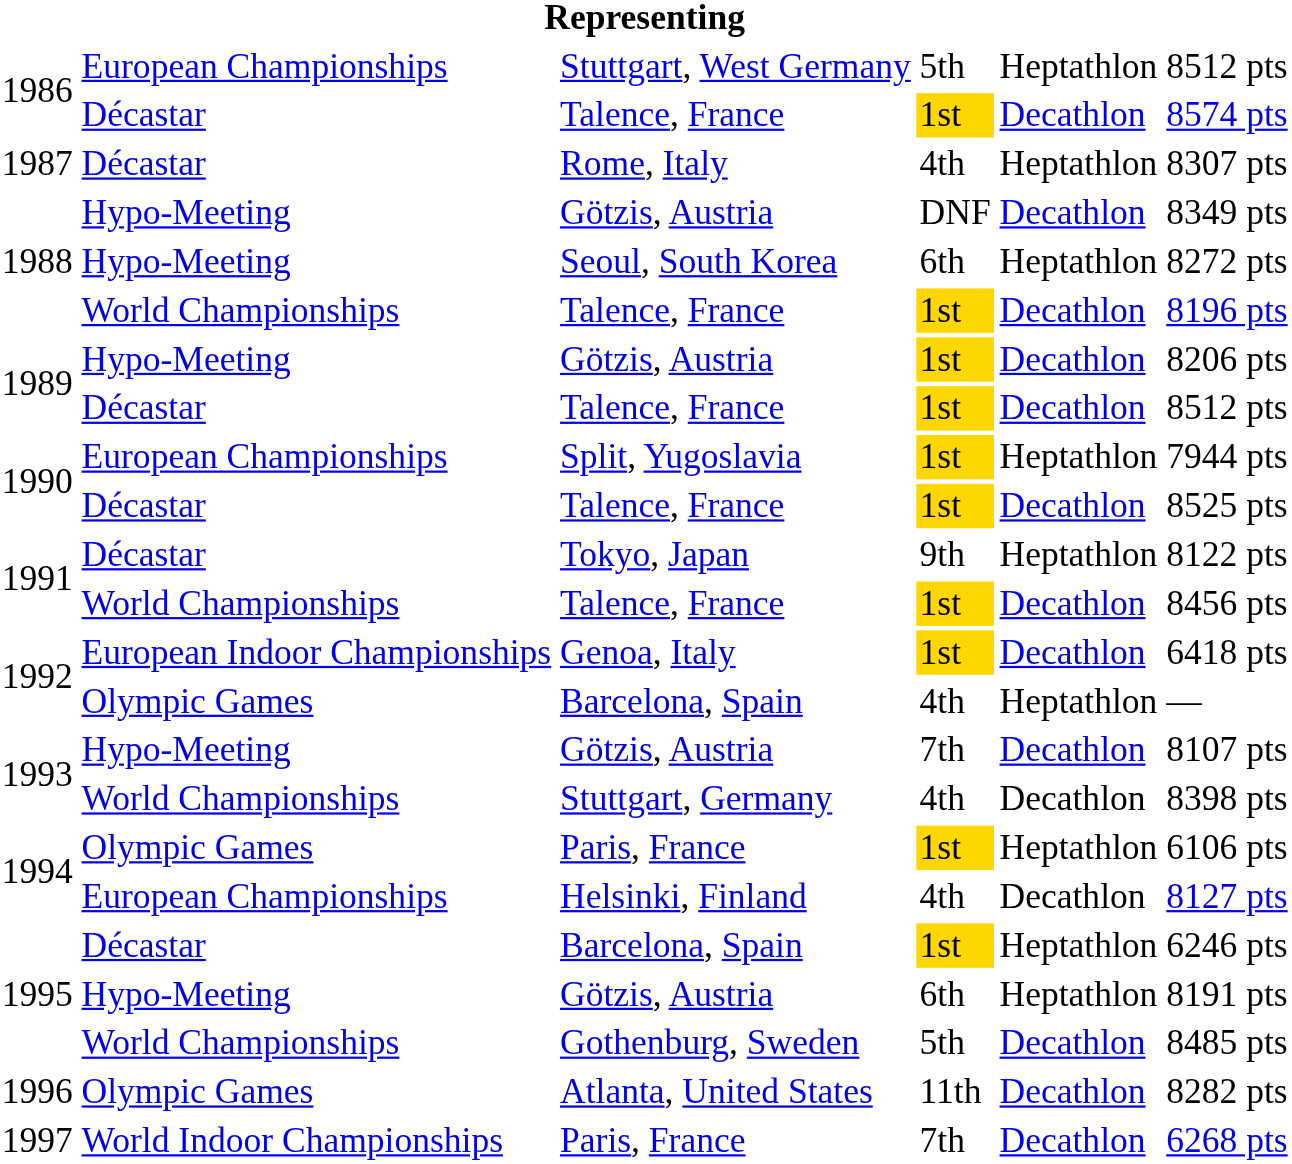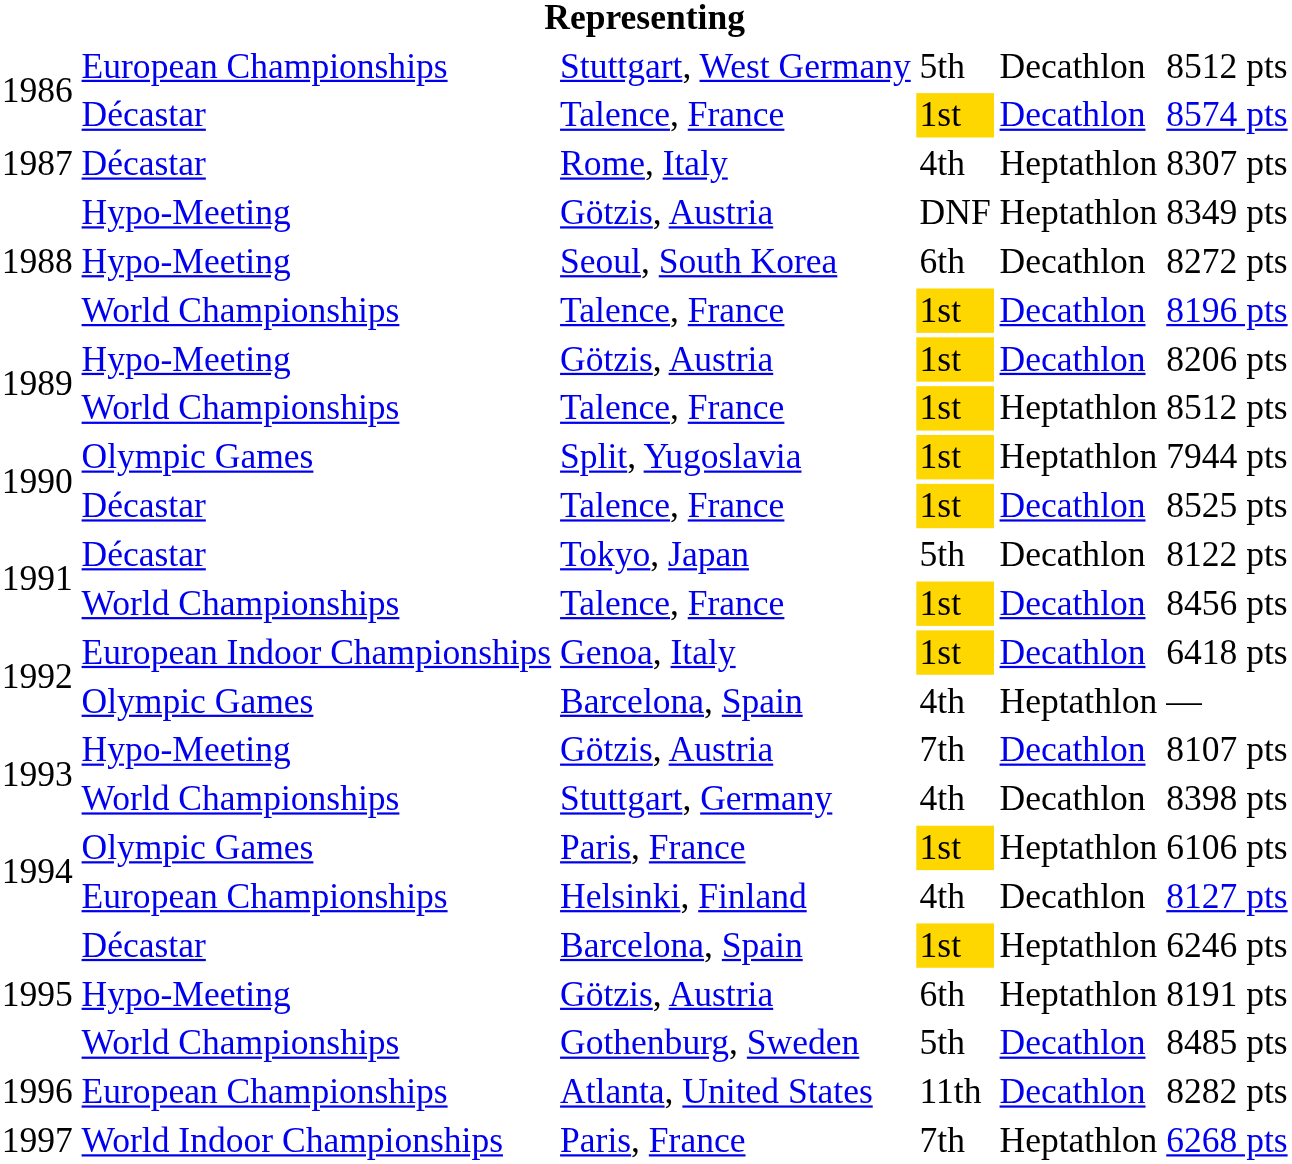 <table>
 <tr>
 <th colspan="6">Representing </th>
 </tr>
 <tr>
 <td rowspan=2>1986</td>
 <td><a href='#'>European Championships</a></td>
 <td><a href='#'>Stuttgart</a>, <a href='#'>West Germany</a></td>
 <td>5th</td>
-<td>Heptathlon</td>
+<td>Decathlon</td>
 <td>8512 pts</td>
 </tr>
 <tr>
 <td><a href='#'>Décastar</a></td>
 <td><a href='#'>Talence</a>, <a href='#'>France</a></td>
 <td bgcolor="gold">1st</td>
 <td><a href='#'>Decathlon</a></td>
 <td><a href='#'>8574 pts</a></td>
 </tr>
 <tr>
 <td>1987</td>
 <td><a href='#'>Décastar</a></td>
 <td><a href='#'>Rome</a>, <a href='#'>Italy</a></td>
 <td>4th</td>
 <td>Heptathlon</td>
 <td>8307 pts</td>
 </tr>
 <tr>
 <td rowspan=3>1988</td>
 <td><a href='#'>Hypo-Meeting</a></td>
 <td><a href='#'>Götzis</a>, <a href='#'>Austria</a></td>
 <td>DNF</td>
-<td><a href='#'>Decathlon</a></td>
+<td>Heptathlon</td>
 <td>8349 pts</td>
 </tr>
 <tr>
 <td><a href='#'>Hypo-Meeting</a></td>
 <td><a href='#'>Seoul</a>, <a href='#'>South Korea</a></td>
 <td>6th</td>
-<td>Heptathlon</td>
+<td>Decathlon</td>
 <td>8272 pts</td>
 </tr>
 <tr>
 <td><a href='#'>World Championships</a></td>
 <td><a href='#'>Talence</a>, <a href='#'>France</a></td>
 <td bgcolor="gold">1st</td>
 <td><a href='#'>Decathlon</a></td>
 <td><a href='#'>8196 pts</a></td>
 </tr>
 <tr>
 <td rowspan=2>1989</td>
 <td><a href='#'>Hypo-Meeting</a></td>
 <td><a href='#'>Götzis</a>, <a href='#'>Austria</a></td>
 <td bgcolor="gold">1st</td>
 <td><a href='#'>Decathlon</a></td>
 <td>8206 pts</td>
 </tr>
 <tr>
-<td><a href='#'>Décastar</a></td>
+<td><a href='#'>World Championships</a></td>
 <td><a href='#'>Talence</a>, <a href='#'>France</a></td>
 <td bgcolor="gold">1st</td>
-<td><a href='#'>Decathlon</a></td>
+<td>Heptathlon</td>
 <td>8512 pts</td>
 </tr>
 <tr>
 <td rowspan=2>1990</td>
-<td><a href='#'>European Championships</a></td>
+<td><a href='#'>Olympic Games</a></td>
 <td><a href='#'>Split</a>, <a href='#'>Yugoslavia</a></td>
 <td bgcolor="gold">1st</td>
 <td>Heptathlon</td>
 <td>7944 pts</td>
 </tr>
 <tr>
 <td><a href='#'>Décastar</a></td>
 <td><a href='#'>Talence</a>, <a href='#'>France</a></td>
 <td bgcolor="gold">1st</td>
 <td><a href='#'>Decathlon</a></td>
 <td>8525 pts</td>
 </tr>
 <tr>
 <td rowspan=2>1991</td>
 <td><a href='#'>Décastar</a></td>
 <td><a href='#'>Tokyo</a>, <a href='#'>Japan</a></td>
-<td>9th</td>
-<td>Heptathlon</td>
+<td>5th</td>
+<td>Decathlon</td>
 <td>8122 pts</td>
 </tr>
 <tr>
 <td><a href='#'>World Championships</a></td>
 <td><a href='#'>Talence</a>, <a href='#'>France</a></td>
 <td bgcolor="gold">1st</td>
 <td><a href='#'>Decathlon</a></td>
 <td>8456 pts</td>
 </tr>
 <tr>
 <td rowspan=2>1992</td>
 <td><a href='#'>European Indoor Championships</a></td>
 <td><a href='#'>Genoa</a>, <a href='#'>Italy</a></td>
 <td bgcolor="gold">1st</td>
 <td><a href='#'>Decathlon</a></td>
 <td>6418 pts</td>
 </tr>
 <tr>
 <td><a href='#'>Olympic Games</a></td>
 <td><a href='#'>Barcelona</a>, <a href='#'>Spain</a></td>
 <td>4th</td>
 <td>Heptathlon</td>
 <td>—</td>
 </tr>
 <tr>
 <td rowspan=2>1993</td>
 <td><a href='#'>Hypo-Meeting</a></td>
 <td><a href='#'>Götzis</a>, <a href='#'>Austria</a></td>
 <td>7th</td>
 <td><a href='#'>Decathlon</a></td>
 <td>8107 pts</td>
 </tr>
 <tr>
 <td><a href='#'>World Championships</a></td>
 <td><a href='#'>Stuttgart</a>, <a href='#'>Germany</a></td>
 <td>4th</td>
 <td>Decathlon</td>
 <td>8398 pts</td>
 </tr>
 <tr>
 <td rowspan=2>1994</td>
 <td><a href='#'>Olympic Games</a></td>
 <td><a href='#'>Paris</a>, <a href='#'>France</a></td>
 <td bgcolor="gold">1st</td>
 <td>Heptathlon</td>
 <td>6106 pts</td>
 </tr>
 <tr>
 <td><a href='#'>European Championships</a></td>
 <td><a href='#'>Helsinki</a>, <a href='#'>Finland</a></td>
 <td>4th</td>
 <td>Decathlon</td>
 <td><a href='#'>8127 pts</a></td>
 </tr>
 <tr>
 <td rowspan=3>1995</td>
 <td><a href='#'>Décastar</a></td>
 <td><a href='#'>Barcelona</a>, <a href='#'>Spain</a></td>
 <td bgcolor="gold">1st</td>
 <td>Heptathlon</td>
 <td>6246 pts</td>
 </tr>
 <tr>
 <td><a href='#'>Hypo-Meeting</a></td>
 <td><a href='#'>Götzis</a>, <a href='#'>Austria</a></td>
 <td>6th</td>
 <td>Heptathlon</td>
 <td>8191 pts</td>
 </tr>
 <tr>
 <td><a href='#'>World Championships</a></td>
 <td><a href='#'>Gothenburg</a>, <a href='#'>Sweden</a></td>
 <td>5th</td>
 <td><a href='#'>Decathlon</a></td>
 <td>8485 pts</td>
 </tr>
 <tr>
 <td>1996</td>
-<td><a href='#'>Olympic Games</a></td>
+<td><a href='#'>European Championships</a></td>
 <td><a href='#'>Atlanta</a>, <a href='#'>United States</a></td>
 <td>11th</td>
 <td><a href='#'>Decathlon</a></td>
 <td>8282 pts</td>
 </tr>
 <tr>
 <td>1997</td>
 <td><a href='#'>World Indoor Championships</a></td>
 <td><a href='#'>Paris</a>, <a href='#'>France</a></td>
 <td>7th</td>
-<td><a href='#'>Decathlon</a></td>
+<td>Heptathlon</td>
 <td><a href='#'>6268 pts</a></td>
 </tr>
 </table>
